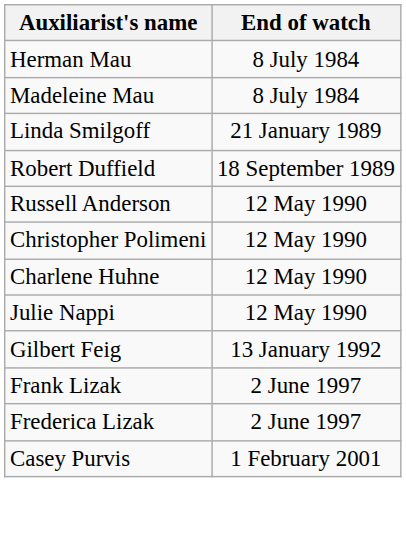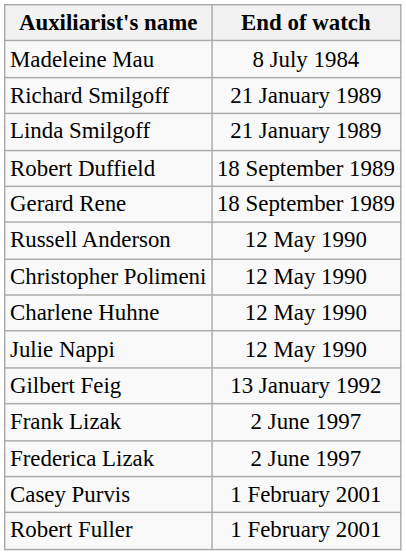 <table class="wikitable">
 <tr>
 <th>Auxiliarist's name</th>
 <th>End of watch</th>
 </tr>
 <tr>
-<td>Herman Mau</td>
+<td>Madeleine Mau</td>
 <td style="text-align:center;">8 July 1984</td>
 </tr>
 <tr>
-<td>Madeleine Mau</td>
-<td style="text-align:center;">8 July 1984</td>
+<td>Richard Smilgoff</td>
+<td style="text-align:center;">21 January 1989</td>
 </tr>
 <tr>
 <td>Linda Smilgoff</td>
 <td style="text-align:center;">21 January 1989</td>
 </tr>
 <tr>
 <td>Robert Duffield</td>
+<td style="text-align:center;">18 September 1989</td>
+</tr>
+<tr>
+<td>Gerard Rene</td>
 <td style="text-align:center;">18 September 1989</td>
 </tr>
 <tr>
 <td>Russell Anderson</td>
 <td style="text-align:center;">12 May 1990</td>
 </tr>
 <tr>
 <td>Christopher Polimeni</td>
 <td style="text-align:center;">12 May 1990</td>
 </tr>
 <tr>
 <td>Charlene Huhne</td>
 <td style="text-align:center;">12 May 1990</td>
 </tr>
 <tr>
 <td>Julie Nappi</td>
 <td style="text-align:center;">12 May 1990</td>
 </tr>
 <tr>
 <td>Gilbert Feig</td>
 <td style="text-align:center;">13 January 1992</td>
 </tr>
 <tr>
 <td>Frank Lizak</td>
 <td style="text-align:center;">2 June 1997</td>
 </tr>
 <tr>
 <td>Frederica Lizak</td>
 <td style="text-align:center;">2 June 1997</td>
 </tr>
 <tr>
 <td>Casey Purvis</td>
 <td style="text-align:center;">1 February 2001</td>
 </tr>
+<tr>
+<td>Robert Fuller</td>
+<td style="text-align:center;">1 February 2001</td>
+</tr>
 </table>
